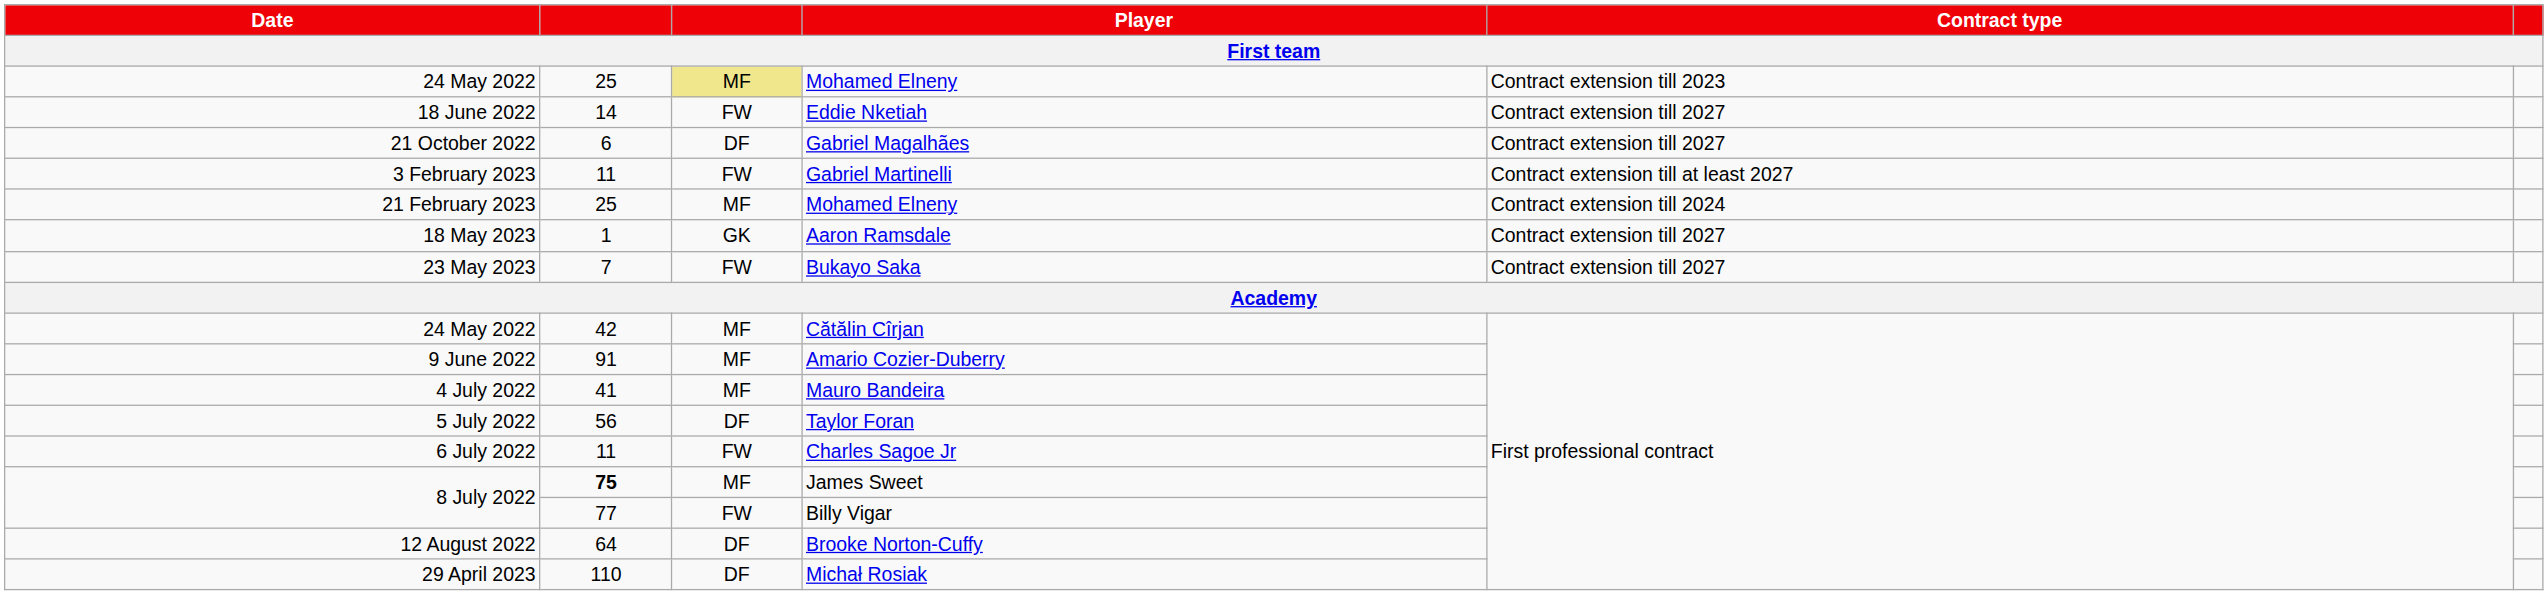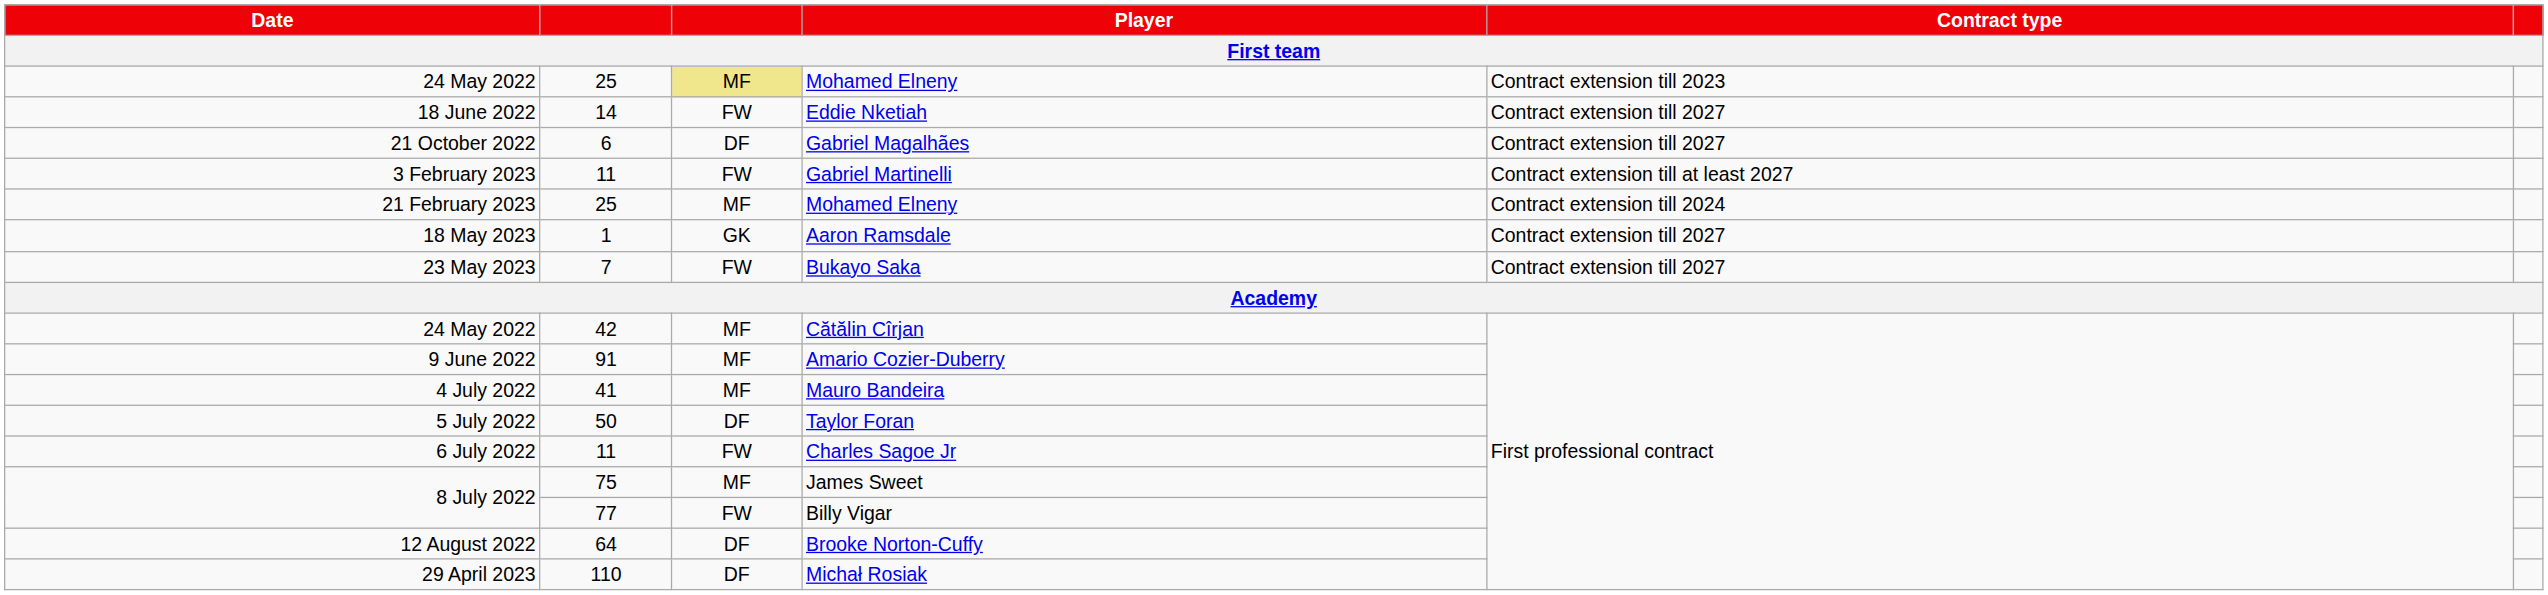 <table class="wikitable sortable" style="text-align:center; font-size:95%; width:100%;">
 <tr>
 <th style="background-color:#ee0107; color:#ffffff;">Date</th>
 <th style="background-color:#ee0107; color:#ffffff;"></th>
 <th style="background-color:#ee0107; color:#ffffff;"></th>
 <th style="background-color:#ee0107; color:#ffffff;">Player</th>
 <th style="background-color:#ee0107; color:#ffffff;">Contract type</th>
 <th style="background-color:#ee0107; color:#ffffff;" class="unsortable"></th>
 </tr>
 <tr>
 <th colspan="6"><a href='#'>First team</a></th>
 </tr>
 <tr>
 <td style="text-align:right;">24 May 2022</td>
 <td>25</td>
 <td style="background: khaki;">MF</td>
 <td style="text-align:left;" data-sort-value="Elne"> <a href='#'>Mohamed Elneny</a></td>
 <td style="text-align:left;">Contract extension till 2023</td>
 <td></td>
 </tr>
 <tr>
 <td style="text-align:right;">18 June 2022</td>
 <td>14</td>
 <td>FW</td>
 <td style="text-align:left;" data-sort-value="Nket"> <a href='#'>Eddie Nketiah</a></td>
 <td style="text-align:left;">Contract extension till 2027</td>
 <td></td>
 </tr>
 <tr>
 <td style="text-align:right;">21 October 2022</td>
 <td>6</td>
 <td>DF</td>
 <td style="text-align:left;" data-sort-value="Maga"> <a href='#'>Gabriel Magalhães</a></td>
 <td style="text-align:left;">Contract extension till 2027</td>
 <td></td>
 </tr>
 <tr>
 <td style="text-align:right;">3 February 2023</td>
 <td>11</td>
 <td>FW</td>
 <td style="text-align:left;" data-sort-value="Mart"> <a href='#'>Gabriel Martinelli</a></td>
 <td style="text-align:left;">Contract extension till at least 2027</td>
 <td></td>
 </tr>
 <tr>
 <td style="text-align:right;">21 February 2023</td>
 <td>25</td>
 <td>MF</td>
 <td style="text-align:left;" data-sort-value="Elne"> <a href='#'>Mohamed Elneny</a></td>
 <td style="text-align:left;">Contract extension till 2024</td>
 <td></td>
 </tr>
 <tr>
 <td style="text-align:right;">18 May 2023</td>
 <td>1</td>
 <td>GK</td>
 <td style="text-align:left;" data-sort-value="Rams"> <a href='#'>Aaron Ramsdale</a></td>
 <td style="text-align:left;">Contract extension till 2027</td>
 <td></td>
 </tr>
 <tr>
 <td style="text-align:right;">23 May 2023</td>
 <td>7</td>
 <td>FW</td>
 <td style="text-align:left;" data-sort-value="Saka"> <a href='#'>Bukayo Saka</a></td>
 <td style="text-align:left;">Contract extension till 2027</td>
 <td></td>
 </tr>
 <tr>
 <th colspan="6"><a href='#'>Academy</a></th>
 </tr>
 <tr>
 <td style="text-align:right;">24 May 2022</td>
 <td>42</td>
 <td>MF</td>
 <td style="text-align:left;" data-sort-value="Cirj"> <a href='#'>Cătălin Cîrjan</a></td>
 <td rowspan="9" style="text-align:left;">First professional contract</td>
 <td></td>
 </tr>
 <tr>
 <td style="text-align:right;">9 June 2022</td>
 <td>91</td>
 <td>MF</td>
 <td style="text-align:left;" data-sort-value="Cozi"> <a href='#'>Amario Cozier-Duberry</a></td>
 <td></td>
 </tr>
 <tr>
 <td style="text-align:right;">4 July 2022</td>
 <td>41</td>
 <td>MF</td>
 <td style="text-align:left;" data-sort-value="Band"> <a href='#'>Mauro Bandeira</a></td>
 <td></td>
 </tr>
 <tr>
 <td style="text-align:right;">5 July 2022</td>
-<td>56</td>
+<td>50</td>
 <td>DF</td>
 <td style="text-align:left;" data-sort-value="Fora"> <a href='#'>Taylor Foran</a></td>
 <td></td>
 </tr>
 <tr>
 <td style="text-align:right;">6 July 2022</td>
 <td>11</td>
 <td>FW</td>
 <td style="text-align:left;" data-sort-value="Sago"> <a href='#'>Charles Sagoe Jr</a></td>
 <td></td>
 </tr>
 <tr>
 <td rowspan="2" style="text-align:right;">8 July 2022</td>
-<td><strong>75</strong></td>
+<td>75</td>
 <td>MF</td>
 <td style="text-align:left;" data-sort-value="Swee"> James Sweet</td>
 <td></td>
 </tr>
 <tr>
 <td>77</td>
 <td>FW</td>
 <td style="text-align:left;" data-sort-value="Viga"> Billy Vigar</td>
 <td></td>
 </tr>
 <tr>
 <td style="text-align:right;">12 August 2022</td>
 <td>64</td>
 <td>DF</td>
 <td style="text-align:left;" data-sort-value="Nort"> <a href='#'>Brooke Norton-Cuffy</a></td>
 <td></td>
 </tr>
 <tr>
 <td style="text-align:right;">29 April 2023</td>
 <td>110</td>
 <td>DF</td>
 <td style="text-align:left;" data-sort-value="Rosi"> <a href='#'>Michał Rosiak</a></td>
 <td></td>
 </tr>
 </table>
